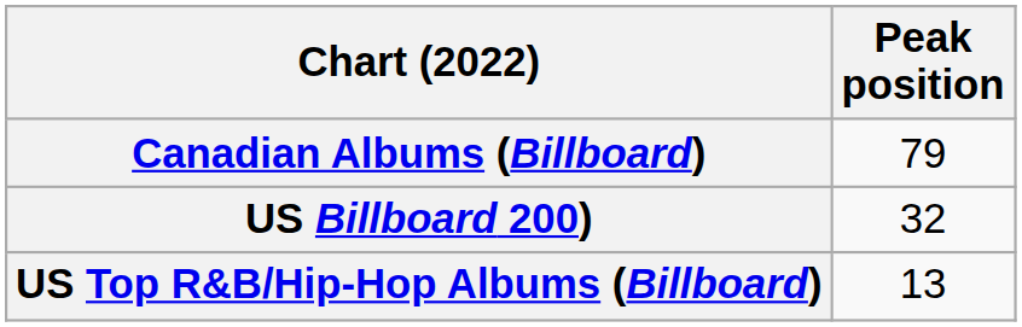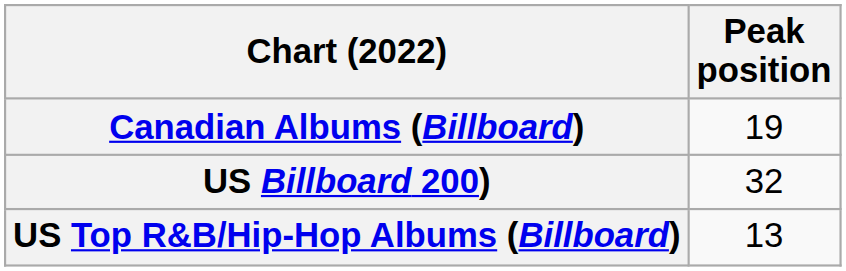 <table class="wikitable sortable plainrowheaders" style="text-align:center">
 <tr>
 <th scope="col">Chart (2022)</th>
 <th scope="col">Peak<br>position</th>
 </tr>
 <tr>
 <th scope="row"><a href='#'>Canadian Albums</a> (<em><a href='#'>Billboard</a></em>)</th>
-<td>79</td>
+<td>19</td>
 </tr>
 <tr>
 <th scope="row">US <a href='#'><em>Billboard</em> 200</a>)</th>
 <td>32</td>
 </tr>
 <tr>
 <th scope="row">US <a href='#'>Top R&B/Hip-Hop Albums</a> (<em><a href='#'>Billboard</a></em>)</th>
 <td>13</td>
 </tr>
 </table>
